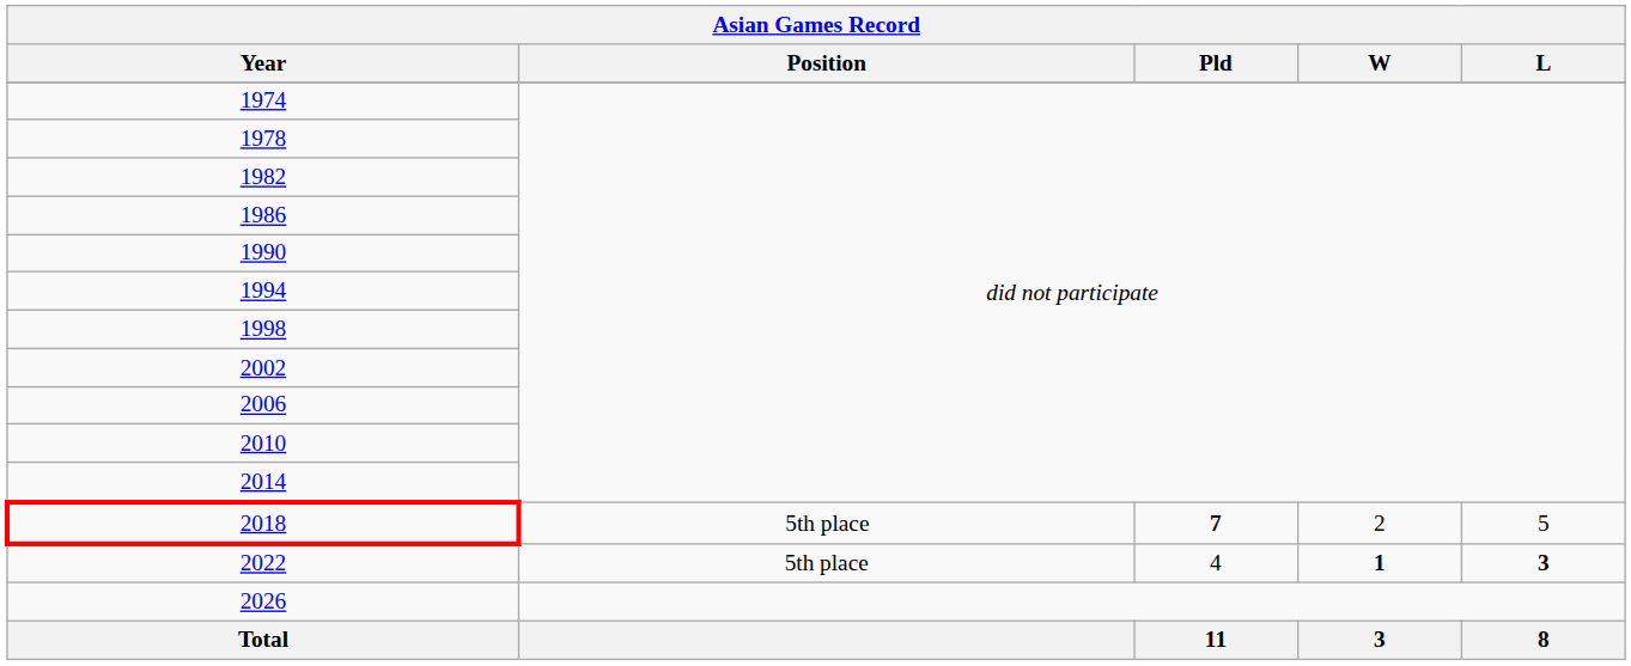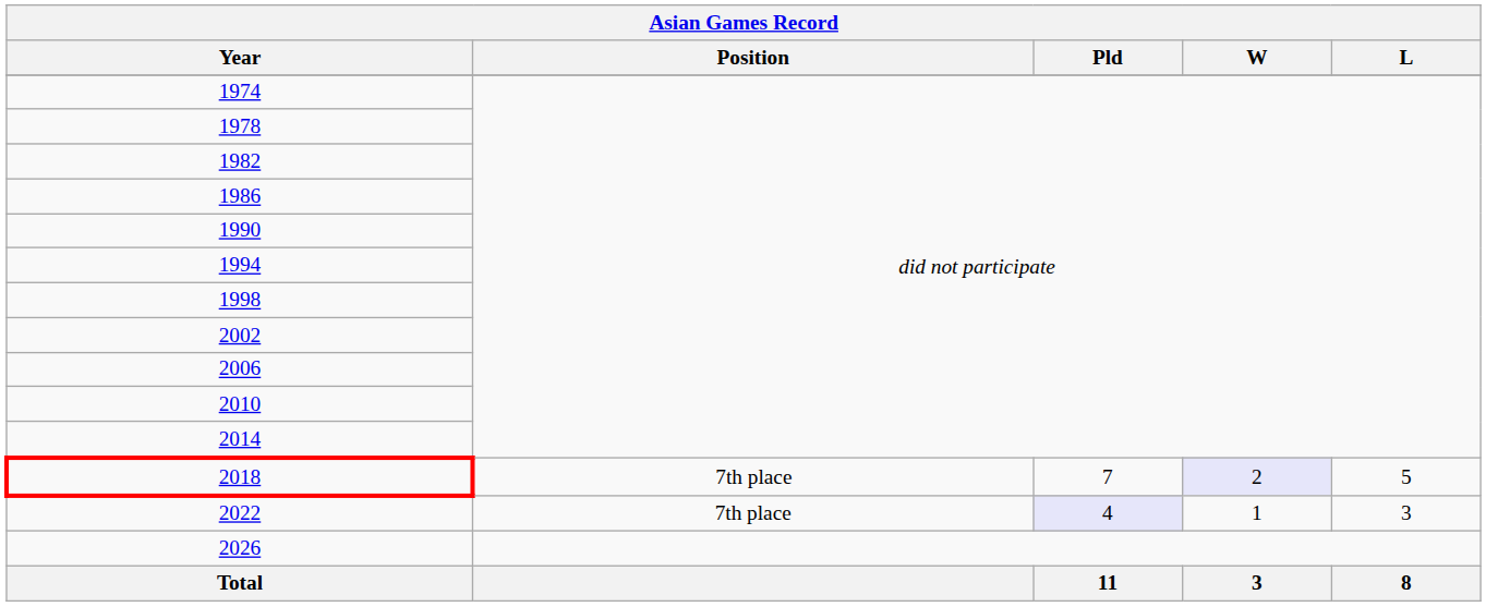 <table class="wikitable collapsible autocollapse" width=80% style="text-align: center;font-size:90%;">
 <tr>
 <th colspan=9><a href='#'>Asian Games Record</a></th>
 </tr>
 <tr>
 <th width=25%>Year</th>
 <th width=30%>Position</th>
 <th width=8%>Pld</th>
 <th width=8%>W</th>
 <th width=8%>L</th>
 </tr>
 <tr bgcolor="#cc9966">
 </tr>
 <tr>
 <td> <a href='#'>1974</a></td>
 <td rowspan=11 colspan=4><em>did not participate</em></td>
 </tr>
 <tr>
 <td> <a href='#'>1978</a></td>
 </tr>
 <tr>
 <td> <a href='#'>1982</a></td>
 </tr>
 <tr>
 <td> <a href='#'>1986</a></td>
 </tr>
 <tr>
 <td> <a href='#'>1990</a></td>
 </tr>
 <tr>
 <td> <a href='#'>1994</a></td>
 </tr>
 <tr>
 <td> <a href='#'>1998</a></td>
 </tr>
 <tr>
 <td> <a href='#'>2002</a></td>
 </tr>
 <tr>
 <td> <a href='#'>2006</a></td>
 </tr>
 <tr>
 <td> <a href='#'>2010</a></td>
 </tr>
 <tr>
 <td> <a href='#'>2014</a></td>
 </tr>
 <tr>
 <td style="border: 3px solid red"> <a href='#'>2018</a></td>
-<td>5th place</td>
-<td><strong>7</strong></td>
-<td>2</td>
+<td>7th place</td>
+<td>7</td>
+<td style="background: lavender;">2</td>
 <td>5</td>
 </tr>
 <tr>
 <td> <a href='#'>2022</a></td>
-<td>5th place</td>
-<td>4</td>
-<td><strong>1</strong></td>
-<td><strong>3</strong></td>
+<td>7th place</td>
+<td style="background: lavender;">4</td>
+<td>1</td>
+<td>3</td>
 </tr>
 <tr>
 <td> <a href='#'>2026</a></td>
 </tr>
 <tr>
 <th><strong>Total</strong></th>
 <th></th>
 <th>11</th>
 <th>3</th>
 <th>8</th>
 </tr>
 </table>
